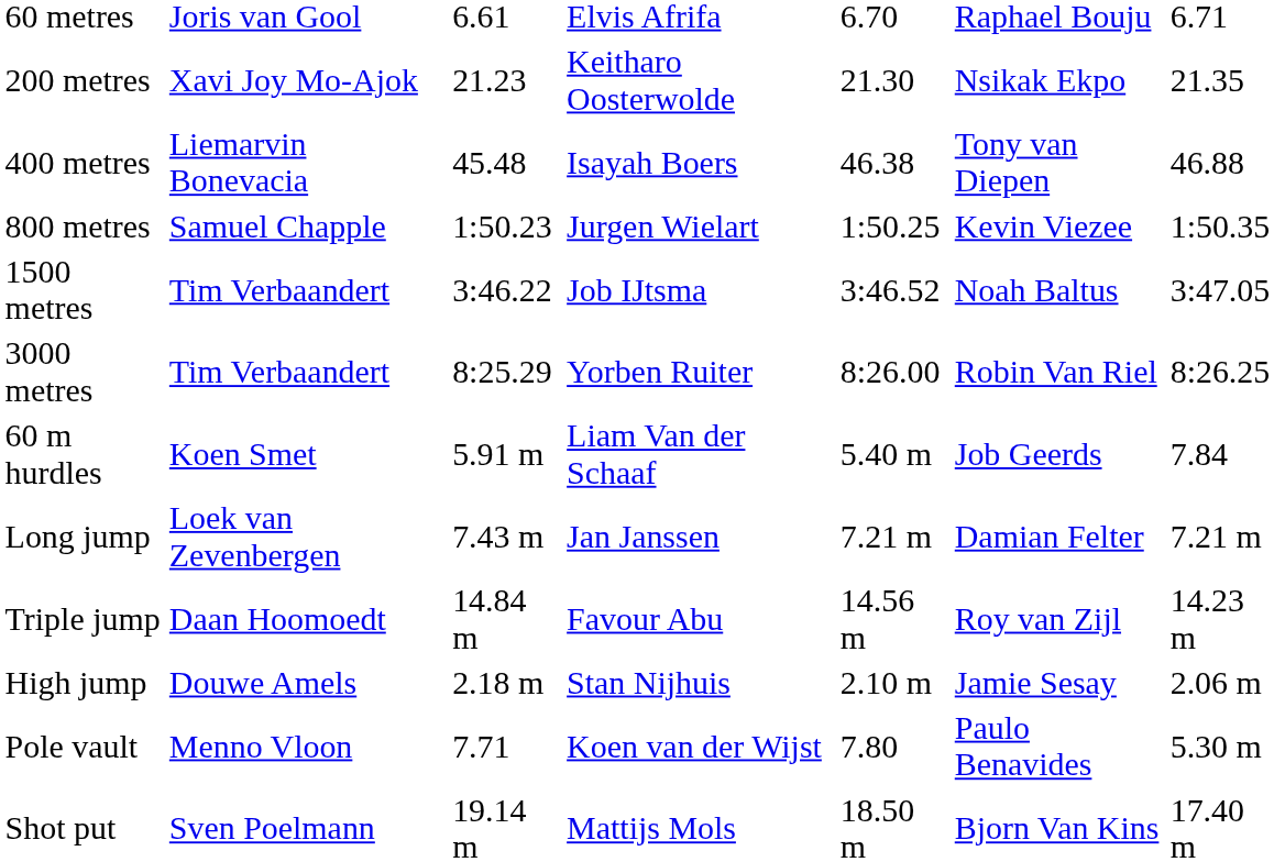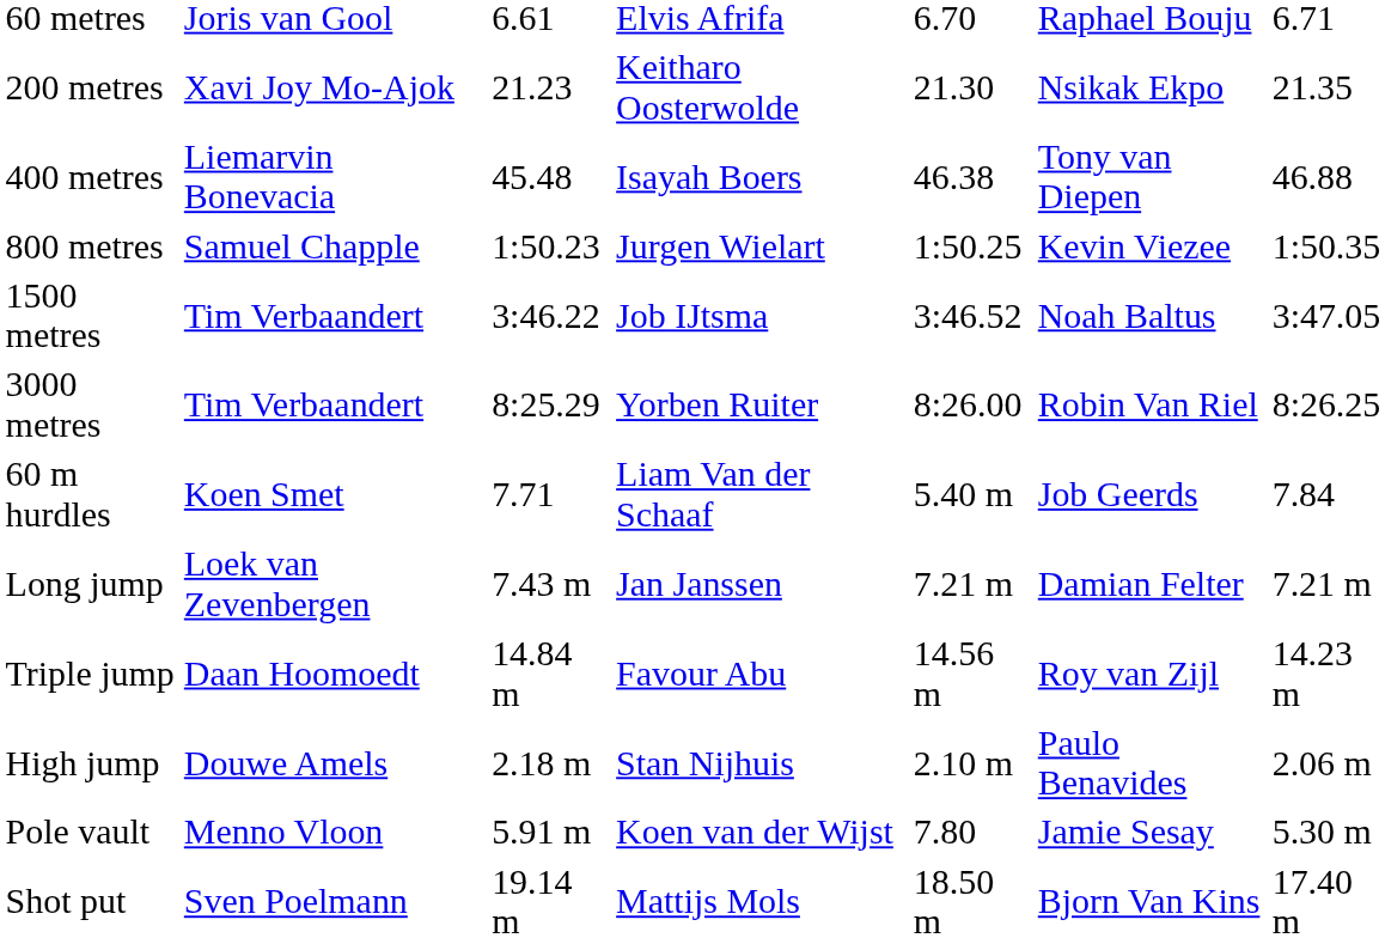 <table>
 <tr>
 <td>60 metres</td>
 <td><a href='#'>Joris van Gool</a></td>
 <td>6.61</td>
 <td><a href='#'>Elvis Afrifa</a></td>
 <td>6.70</td>
 <td><a href='#'>Raphael Bouju</a></td>
 <td>6.71</td>
 </tr>
 <tr>
 <td>200 metres</td>
 <td><a href='#'>Xavi Joy Mo-Ajok</a></td>
 <td>21.23</td>
 <td><a href='#'>Keitharo Oosterwolde</a></td>
 <td>21.30</td>
 <td><a href='#'>Nsikak Ekpo</a></td>
 <td>21.35</td>
 </tr>
 <tr>
 <td>400 metres</td>
 <td><a href='#'>Liemarvin Bonevacia</a></td>
 <td>45.48 </td>
 <td><a href='#'>Isayah Boers</a></td>
 <td>46.38</td>
 <td><a href='#'>Tony van Diepen</a></td>
 <td>46.88</td>
 </tr>
 <tr>
 <td>800 metres</td>
 <td><a href='#'>Samuel Chapple</a></td>
 <td>1:50.23</td>
 <td><a href='#'>Jurgen Wielart</a></td>
 <td>1:50.25</td>
 <td><a href='#'>Kevin Viezee</a></td>
 <td>1:50.35</td>
 </tr>
 <tr>
 <td>1500 metres</td>
 <td><a href='#'>Tim Verbaandert</a></td>
 <td>3:46.22</td>
 <td><a href='#'>Job IJtsma</a></td>
 <td>3:46.52</td>
 <td><a href='#'>Noah Baltus</a></td>
 <td>3:47.05</td>
 </tr>
 <tr>
 <td>3000 metres</td>
 <td><a href='#'>Tim Verbaandert</a></td>
 <td>8:25.29</td>
 <td><a href='#'>Yorben Ruiter</a></td>
 <td>8:26.00</td>
 <td><a href='#'>Robin Van Riel</a></td>
 <td>8:26.25</td>
 </tr>
 <tr>
 <td>60 m hurdles</td>
 <td><a href='#'>Koen Smet</a></td>
-<td>5.91 m</td>
+<td>7.71</td>
 <td><a href='#'>Liam Van der Schaaf</a></td>
 <td>5.40 m</td>
 <td><a href='#'>Job Geerds</a></td>
 <td>7.84</td>
 </tr>
 <tr>
 <td>Long jump</td>
 <td><a href='#'>Loek van Zevenbergen</a></td>
 <td>7.43 m</td>
 <td><a href='#'>Jan Janssen</a></td>
 <td>7.21 m</td>
 <td><a href='#'>Damian Felter</a></td>
 <td>7.21 m</td>
 </tr>
 <tr>
 <td>Triple jump</td>
 <td><a href='#'>Daan Hoomoedt</a></td>
 <td>14.84 m</td>
 <td><a href='#'>Favour Abu</a></td>
 <td>14.56 m</td>
 <td><a href='#'>Roy van Zijl</a></td>
 <td>14.23 m</td>
 </tr>
 <tr>
 <td>High jump</td>
 <td><a href='#'>Douwe Amels</a></td>
 <td>2.18 m</td>
 <td><a href='#'>Stan Nijhuis</a></td>
 <td>2.10 m</td>
-<td><a href='#'>Jamie Sesay</a></td>
+<td><a href='#'>Paulo Benavides</a></td>
 <td>2.06 m</td>
 </tr>
 <tr>
 <td>Pole vault</td>
 <td><a href='#'>Menno Vloon</a></td>
-<td>7.71</td>
+<td>5.91 m</td>
 <td><a href='#'>Koen van der Wijst</a></td>
 <td>7.80</td>
-<td><a href='#'>Paulo Benavides</a></td>
+<td><a href='#'>Jamie Sesay</a></td>
 <td>5.30 m</td>
 </tr>
 <tr>
 <td>Shot put</td>
 <td><a href='#'>Sven Poelmann</a></td>
 <td>19.14 m</td>
 <td><a href='#'>Mattijs Mols</a></td>
 <td>18.50 m</td>
 <td><a href='#'>Bjorn Van Kins</a></td>
 <td>17.40 m</td>
 </tr>
 </table>
